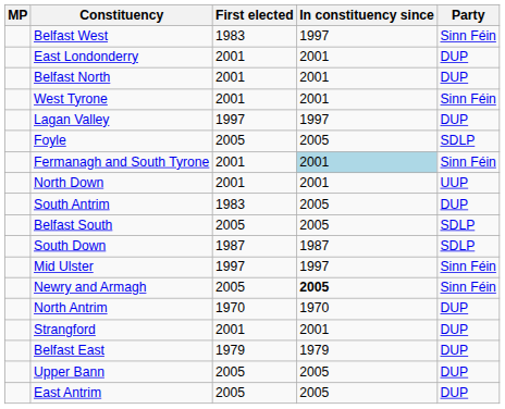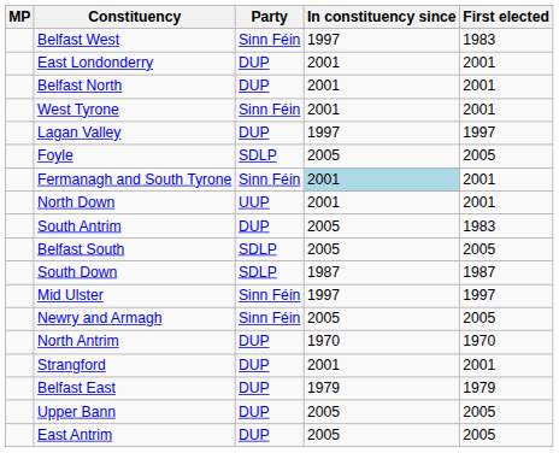 <table class="wikitable sortable">
 <tr>
 <th>MP</th>
 <th>Constituency</th>
+<th>Party</th>
+<th>In constituency since</th>
 <th>First elected</th>
-<th>In constituency since</th>
-<th>Party</th>
 </tr>
 <tr>
 <td></td>
 <td><a href='#'>Belfast West</a></td>
+<td><a href='#'>Sinn Féin</a></td>
+<td>1997</td>
 <td>1983</td>
-<td>1997</td>
-<td><a href='#'>Sinn Féin</a></td>
 </tr>
 <tr>
 <td></td>
 <td><a href='#'>East Londonderry</a></td>
+<td><a href='#'>DUP</a></td>
 <td>2001</td>
 <td>2001</td>
-<td><a href='#'>DUP</a></td>
 </tr>
 <tr>
 <td></td>
 <td><a href='#'>Belfast North</a></td>
+<td><a href='#'>DUP</a></td>
 <td>2001</td>
 <td>2001</td>
-<td><a href='#'>DUP</a></td>
 </tr>
 <tr>
 <td></td>
 <td><a href='#'>West Tyrone</a></td>
+<td><a href='#'>Sinn Féin</a></td>
 <td>2001</td>
 <td>2001</td>
-<td><a href='#'>Sinn Féin</a></td>
 </tr>
 <tr>
 <td></td>
 <td><a href='#'>Lagan Valley</a></td>
+<td><a href='#'>DUP</a></td>
 <td>1997</td>
 <td>1997</td>
-<td><a href='#'>DUP</a></td>
 </tr>
 <tr>
 <td></td>
 <td><a href='#'>Foyle</a></td>
+<td><a href='#'>SDLP</a></td>
 <td>2005</td>
 <td>2005</td>
-<td><a href='#'>SDLP</a></td>
 </tr>
 <tr>
 <td></td>
 <td><a href='#'>Fermanagh and South Tyrone</a></td>
+<td><a href='#'>Sinn Féin</a></td>
+<td style="background: lightblue;">2001</td>
 <td>2001</td>
-<td style="background: lightblue;">2001</td>
-<td><a href='#'>Sinn Féin</a></td>
 </tr>
 <tr>
 <td></td>
 <td><a href='#'>North Down</a></td>
+<td><a href='#'>UUP</a></td>
 <td>2001</td>
 <td>2001</td>
-<td><a href='#'>UUP</a></td>
 </tr>
 <tr>
 <td></td>
 <td><a href='#'>South Antrim</a></td>
+<td><a href='#'>DUP</a></td>
+<td>2005</td>
 <td>1983</td>
-<td>2005</td>
-<td><a href='#'>DUP</a></td>
 </tr>
 <tr>
 <td></td>
 <td><a href='#'>Belfast South</a></td>
+<td><a href='#'>SDLP</a></td>
 <td>2005</td>
 <td>2005</td>
-<td><a href='#'>SDLP</a></td>
 </tr>
 <tr>
 <td></td>
 <td><a href='#'>South Down</a></td>
+<td><a href='#'>SDLP</a></td>
 <td>1987</td>
 <td>1987</td>
-<td><a href='#'>SDLP</a></td>
 </tr>
 <tr>
 <td></td>
 <td><a href='#'>Mid Ulster</a></td>
+<td><a href='#'>Sinn Féin</a></td>
 <td>1997</td>
 <td>1997</td>
-<td><a href='#'>Sinn Féin</a></td>
 </tr>
 <tr>
 <td></td>
 <td><a href='#'>Newry and Armagh</a></td>
+<td><a href='#'>Sinn Féin</a></td>
 <td>2005</td>
-<td><strong>2005</strong></td>
-<td><a href='#'>Sinn Féin</a></td>
+<td>2005</td>
 </tr>
 <tr>
 <td></td>
 <td><a href='#'>North Antrim</a></td>
+<td><a href='#'>DUP</a></td>
 <td>1970</td>
 <td>1970</td>
-<td><a href='#'>DUP</a></td>
 </tr>
 <tr>
 <td></td>
 <td><a href='#'>Strangford</a></td>
+<td><a href='#'>DUP</a></td>
 <td>2001</td>
 <td>2001</td>
-<td><a href='#'>DUP</a></td>
 </tr>
 <tr>
 <td></td>
 <td><a href='#'>Belfast East</a></td>
+<td><a href='#'>DUP</a></td>
 <td>1979</td>
 <td>1979</td>
-<td><a href='#'>DUP</a></td>
 </tr>
 <tr>
 <td></td>
 <td><a href='#'>Upper Bann</a></td>
+<td><a href='#'>DUP</a></td>
 <td>2005</td>
 <td>2005</td>
-<td><a href='#'>DUP</a></td>
 </tr>
 <tr>
 <td></td>
 <td><a href='#'>East Antrim</a></td>
+<td><a href='#'>DUP</a></td>
 <td>2005</td>
 <td>2005</td>
-<td><a href='#'>DUP</a></td>
 </tr>
 </table>
